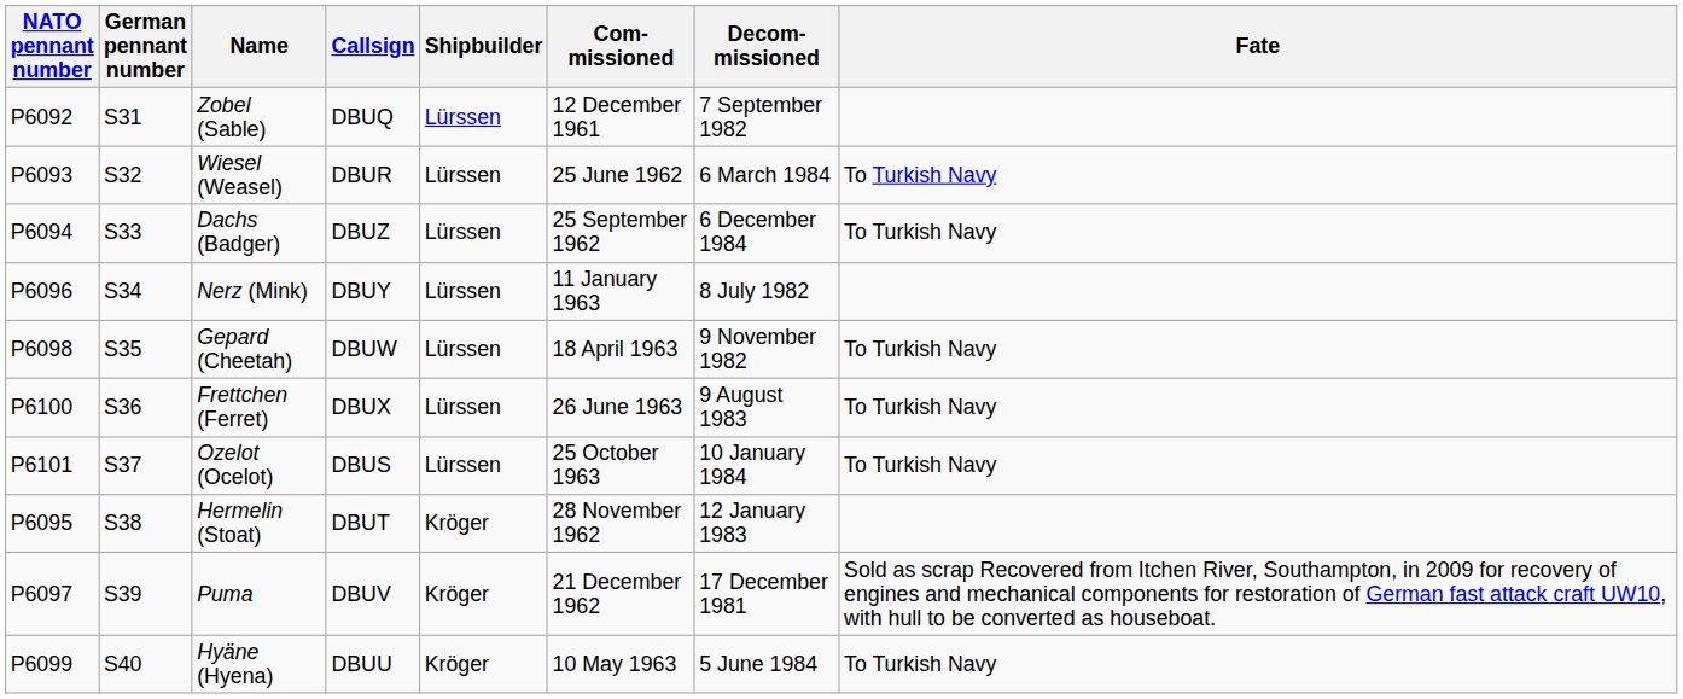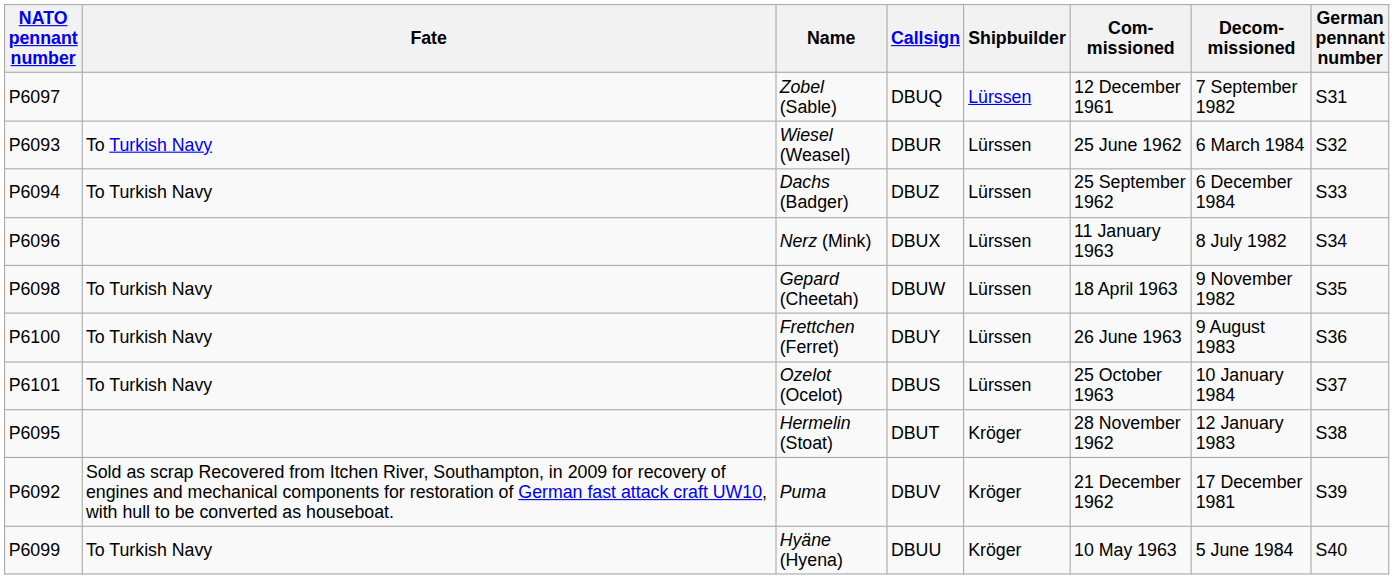 <table class="wikitable">
 <tr>
 <th><a href='#'>NATO</a><br><a href='#'>pennant<br>number</a></th>
-<th>German<br>pennant<br>number</th>
+<th>Fate</th>
 <th>Name</th>
 <th><a href='#'>Callsign</a></th>
 <th>Shipbuilder</th>
 <th>Com-<br>missioned</th>
 <th>Decom-<br>missioned</th>
-<th>Fate</th>
+<th>German<br>pennant<br>number</th>
 </tr>
 <tr>
-<td>P6092</td>
-<td>S31</td>
+<td>P6097</td>
+<td></td>
 <td><em>Zobel</em> (Sable)</td>
 <td>DBUQ</td>
 <td><a href='#'>Lürssen</a></td>
 <td>12 December 1961</td>
 <td>7 September 1982</td>
-<td></td>
+<td>S31</td>
 </tr>
 <tr>
 <td>P6093</td>
-<td>S32</td>
+<td>To <a href='#'>Turkish Navy</a></td>
 <td><em>Wiesel</em> (Weasel)</td>
 <td>DBUR</td>
 <td>Lürssen</td>
 <td>25 June 1962</td>
 <td>6 March 1984</td>
-<td>To <a href='#'>Turkish Navy</a></td>
+<td>S32</td>
 </tr>
 <tr>
 <td>P6094</td>
-<td>S33</td>
+<td>To Turkish Navy</td>
 <td><em>Dachs</em> (Badger)</td>
 <td>DBUZ</td>
 <td>Lürssen</td>
 <td>25 September 1962</td>
 <td>6 December 1984</td>
-<td>To Turkish Navy</td>
+<td>S33</td>
 </tr>
 <tr>
 <td>P6096</td>
-<td>S34</td>
+<td></td>
 <td><em>Nerz</em> (Mink)</td>
-<td>DBUY</td>
+<td>DBUX</td>
 <td>Lürssen</td>
 <td>11 January 1963</td>
 <td>8 July 1982</td>
-<td></td>
+<td>S34</td>
 </tr>
 <tr>
 <td>P6098</td>
-<td>S35</td>
+<td>To Turkish Navy</td>
 <td><em>Gepard</em> (Cheetah)</td>
 <td>DBUW</td>
 <td>Lürssen</td>
 <td>18 April 1963</td>
 <td>9 November 1982</td>
-<td>To Turkish Navy</td>
+<td>S35</td>
 </tr>
 <tr>
 <td>P6100</td>
-<td>S36</td>
+<td>To Turkish Navy</td>
 <td><em>Frettchen</em> (Ferret)</td>
-<td>DBUX</td>
+<td>DBUY</td>
 <td>Lürssen</td>
 <td>26 June 1963</td>
 <td>9 August 1983</td>
-<td>To Turkish Navy</td>
+<td>S36</td>
 </tr>
 <tr>
 <td>P6101</td>
-<td>S37</td>
+<td>To Turkish Navy</td>
 <td><em>Ozelot</em> (Ocelot)</td>
 <td>DBUS</td>
 <td>Lürssen</td>
 <td>25 October 1963</td>
 <td>10 January 1984</td>
-<td>To Turkish Navy</td>
+<td>S37</td>
 </tr>
 <tr>
 <td>P6095</td>
-<td>S38</td>
+<td></td>
 <td><em>Hermelin</em> (Stoat)</td>
 <td>DBUT</td>
 <td>Kröger</td>
 <td>28 November 1962</td>
 <td>12 January 1983</td>
-<td></td>
+<td>S38</td>
 </tr>
 <tr>
-<td>P6097</td>
-<td>S39</td>
+<td>P6092</td>
+<td>Sold as scrap   Recovered from Itchen River, Southampton, in 2009 for recovery of engines and mechanical components for restoration of <a href='#'>German fast attack craft UW10</a>, with hull to be converted as houseboat.</td>
 <td><em>Puma</em></td>
 <td>DBUV</td>
 <td>Kröger</td>
 <td>21 December 1962</td>
 <td>17 December 1981</td>
-<td>Sold as scrap   Recovered from Itchen River, Southampton, in 2009 for recovery of engines and mechanical components for restoration of <a href='#'>German fast attack craft UW10</a>, with hull to be converted as houseboat.</td>
+<td>S39</td>
 </tr>
 <tr>
 <td>P6099</td>
-<td>S40</td>
+<td>To Turkish Navy</td>
 <td><em>Hyäne</em> (Hyena)</td>
 <td>DBUU</td>
 <td>Kröger</td>
 <td>10 May 1963</td>
 <td>5 June 1984</td>
-<td>To Turkish Navy</td>
+<td>S40</td>
 </tr>
 </table>
